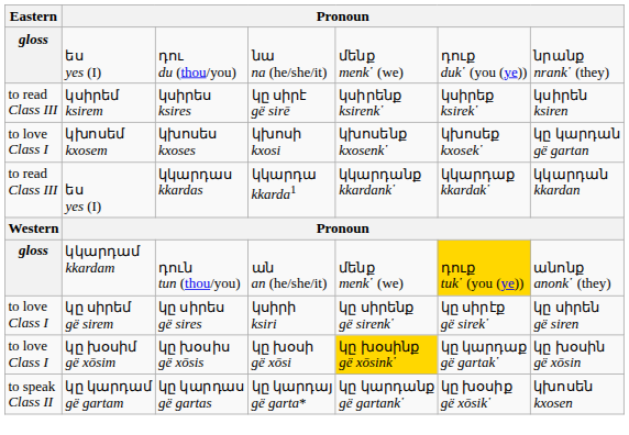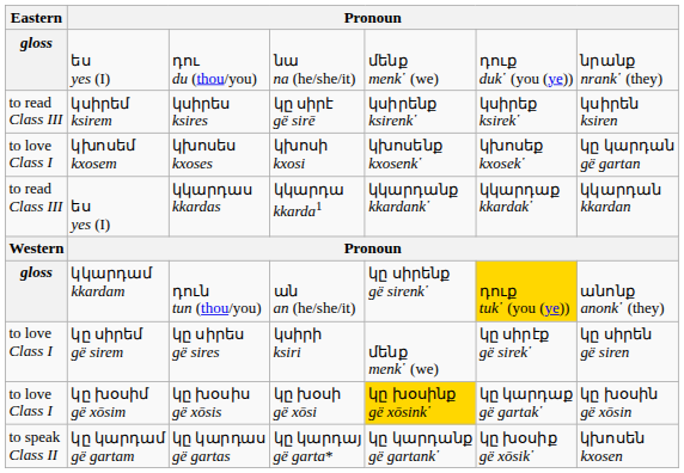 <table class="wikitable">
 <tr>
 <th>Eastern</th>
 <th colspan=6>Pronoun</th>
 </tr>
 <tr valign=top>
 <th><em>gloss</em></th>
 <td><br>ես<br><em>yes</em> (I)</td>
 <td><br>դու<br><em>du</em> (<a href='#'>thou</a>/you)</td>
 <td><br>նա<br><em>na</em> (he/she/it)</td>
 <td><br>մենք<br><em>menk῾</em> (we)</td>
 <td><br>դուք<br><em>duk῾</em> (you (<a href='#'>ye</a>))</td>
 <td><br>նրանք<br><em>nrank῾</em> (they)</td>
 </tr>
 <tr valign=top>
 <td>to read<br><em>Class III</em></td>
 <td>կսիրեմ<br><em>ksirem</em></td>
 <td>կսիրես<br><em>ksires</em></td>
 <td>կը սիրէ<br><em>gë sirē</em></td>
 <td>կսիրենք<br><em>ksirenk῾</em></td>
 <td>կսիրեք<br><em>ksirek῾</em></td>
 <td>կսիրեն<br><em>ksiren</em></td>
 </tr>
 <tr valign=top>
 <td>to love<br><em>Class I</em></td>
 <td>կխոսեմ<br><em>kxosem</em></td>
 <td>կխոսես<br><em>kxoses</em></td>
 <td>կխոսի<br><em>kxosi</em></td>
 <td>կխոսենք<br><em>kxosenk῾</em></td>
 <td>կխոսեք<br><em>kxosek῾</em></td>
 <td>կը կարդան<br><em>gë gartan</em></td>
 </tr>
 <tr valign=top>
 <td>to read<br><em>Class III</em></td>
 <td><br>ես<br><em>yes</em> (I)</td>
 <td>կկարդաս<br><em>kkardas</em></td>
 <td>կկարդա<br><em>kkarda</em><sup>1</sup></td>
 <td>կկարդանք<br><em>kkardank῾</em></td>
 <td>կկարդաք<br><em>kkardak῾</em></td>
 <td>կկարդան<br><em>kkardan</em></td>
 </tr>
 <tr valign=top>
 <th>Western</th>
 <th colspan=6>Pronoun</th>
 </tr>
 <tr valign=top>
 <th><em>gloss</em></th>
 <td>կկարդամ<br><em>kkardam</em></td>
 <td><br>դուն<br><em>tun</em> (<a href='#'>thou</a>/you)</td>
 <td><br>ան<br><em>an</em> (he/she/it)</td>
-<td><br>մենք<br><em>menk῾</em> (we)</td>
+<td>կը սիրենք<br><em>gë sirenk῾</em></td>
 <td style="background: gold;"><br>դուք<br><em>tuk῾</em> (you (<a href='#'>ye</a>))</td>
 <td><br>անոնք<br><em>anonk῾</em> (they)</td>
 </tr>
 <tr valign=top>
 <td>to love<br><em>Class I</em></td>
 <td>կը սիրեմ<br><em>gë sirem</em></td>
 <td>կը սիրես<br><em>gë sires</em></td>
 <td>կսիրի<br><em>ksiri</em></td>
-<td>կը սիրենք<br><em>gë sirenk῾</em></td>
+<td><br>մենք<br><em>menk῾</em> (we)</td>
 <td>կը սիրէք<br><em>gë sirek῾</em></td>
 <td>կը սիրեն<br><em>gë siren</em></td>
 </tr>
 <tr valign=top>
 <td>to love<br><em>Class I</em></td>
 <td>կը խօսիմ<br><em>gë xōsim</em></td>
 <td>կը խօսիս<br><em>gë xōsis</em></td>
 <td>կը խօսի<br><em>gë xōsi</em></td>
 <td style="background: gold;">կը խօսինք<br><em>gë xōsink῾</em></td>
 <td>կը կարդաք<br><em>gë gartak῾</em></td>
 <td>կը խօսին<br><em>gë xōsin</em></td>
 </tr>
 <tr valign=top>
 <td>to speak<br><em>Class II</em></td>
 <td>կը կարդամ<br><em>gë gartam</em></td>
 <td>կը կարդաս<br><em>gë gartas</em></td>
 <td>կը կարդայ<br><em>gë garta</em>*</td>
 <td>կը կարդանք<br><em>gë gartank῾</em></td>
 <td>կը խօսիք<br><em>gë xōsik῾</em></td>
 <td>կխոսեն<br><em>kxosen</em></td>
 </tr>
 </table>
